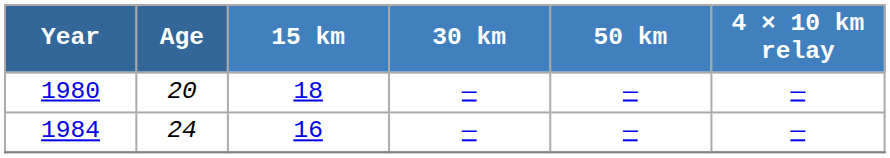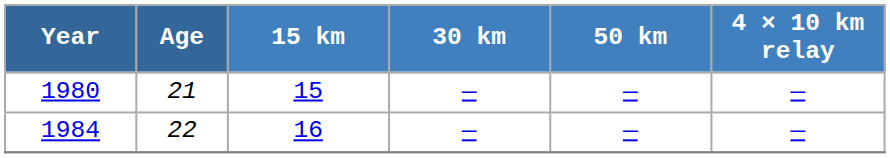 <table class="wikitable" style="font-size:95%; text-align:center; border:grey solid 1px; border-collapse:collapse; background:#ffffff;">
 <tr>
 <th style="background-color:#369; color:white; width:60px;"> Year </th>
 <th style="background-color:#369; color:white; width:40px;"> Age </th>
 <th style="background-color:#4180be; color:white; width:75px;"> 15 km </th>
 <th style="background-color:#4180be; color:white; width:75px;"> 30 km </th>
 <th style="background-color:#4180be; color:white; width:75px;"> 50 km </th>
 <th style="background-color:#4180be; color:white; width:75px;"> 4 × 10 km <br> relay </th>
 </tr>
 <tr>
 <td><a href='#'>1980</a></td>
-<td><em>20</em></td>
-<td><a href='#'>18</a></td>
+<td><em>21</em></td>
+<td><a href='#'>15</a></td>
 <td><a href='#'>—</a></td>
 <td><a href='#'>—</a></td>
 <td><a href='#'>—</a></td>
 </tr>
 <tr>
 <td><a href='#'>1984</a></td>
-<td><em>24</em></td>
+<td><em>22</em></td>
 <td><a href='#'>16</a></td>
 <td><a href='#'>—</a></td>
 <td><a href='#'>—</a></td>
 <td><a href='#'>—</a></td>
 </tr>
 <tr>
 </tr>
 </table>
